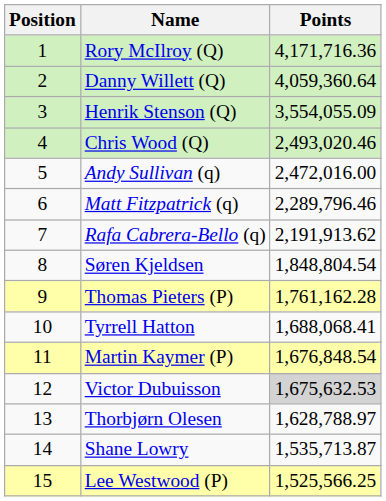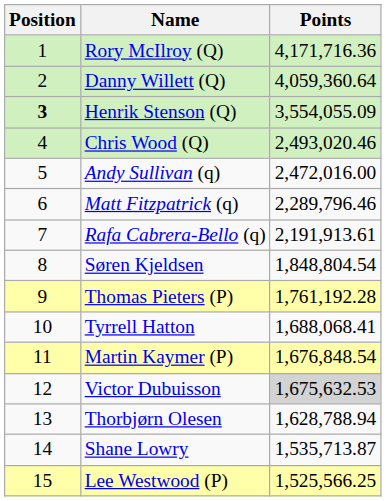 <table class="wikitable">
 <tr>
 <th>Position</th>
 <th>Name</th>
 <th>Points</th>
 </tr>
 <tr style="background:#d0f0c0;">
 <td align=center>1</td>
 <td><a href='#'>Rory McIlroy</a> (Q)</td>
 <td align=right>4,171,716.36</td>
 </tr>
 <tr style="background:#d0f0c0;">
 <td align=center>2</td>
 <td><a href='#'>Danny Willett</a> (Q)</td>
 <td align=right>4,059,360.64</td>
 </tr>
 <tr style="background:#d0f0c0;">
-<td align=center>3</td>
+<td align=center><strong>3</strong></td>
 <td><a href='#'>Henrik Stenson</a> (Q)</td>
 <td align=right>3,554,055.09</td>
 </tr>
 <tr style="background:#d0f0c0;">
 <td align=center>4</td>
 <td><a href='#'>Chris Wood</a> (Q)</td>
 <td align=right>2,493,020.46</td>
 </tr>
 <tr>
 <td align=center>5</td>
 <td><em><a href='#'>Andy Sullivan</a></em> (q)</td>
 <td align=right>2,472,016.00</td>
 </tr>
 <tr>
 <td align=center>6</td>
 <td><em><a href='#'>Matt Fitzpatrick</a></em> (q)</td>
 <td align=right>2,289,796.46</td>
 </tr>
 <tr>
 <td align=center>7</td>
 <td><em><a href='#'>Rafa Cabrera-Bello</a></em> (q)</td>
-<td align=right>2,191,913.62</td>
+<td align=right>2,191,913.61</td>
 </tr>
 <tr>
 <td align=center>8</td>
 <td><a href='#'>Søren Kjeldsen</a></td>
 <td align=right>1,848,804.54</td>
 </tr>
 <tr style="background:#ffa;">
 <td align=center>9</td>
 <td><a href='#'>Thomas Pieters</a> (P)</td>
-<td align=right>1,761,162.28</td>
+<td align=right>1,761,192.28</td>
 </tr>
 <tr>
 <td align=center>10</td>
 <td><a href='#'>Tyrrell Hatton</a></td>
 <td align=right>1,688,068.41</td>
 </tr>
 <tr style="background:#ffa;">
 <td align=center>11</td>
 <td><a href='#'>Martin Kaymer</a> (P)</td>
 <td align=right>1,676,848.54</td>
 </tr>
 <tr>
 <td align=center>12</td>
 <td><a href='#'>Victor Dubuisson</a></td>
 <td align=right style="background: lightgrey;">1,675,632.53</td>
 </tr>
 <tr>
 <td align=center>13</td>
 <td><a href='#'>Thorbjørn Olesen</a></td>
-<td align=right>1,628,788.97</td>
+<td align=right>1,628,788.94</td>
 </tr>
 <tr>
 <td align=center>14</td>
 <td><a href='#'>Shane Lowry</a></td>
 <td align=right>1,535,713.87</td>
 </tr>
 <tr style="background:#ffa;">
 <td align=center>15</td>
 <td><a href='#'>Lee Westwood</a> (P)</td>
 <td align=right>1,525,566.25</td>
 </tr>
 </table>
